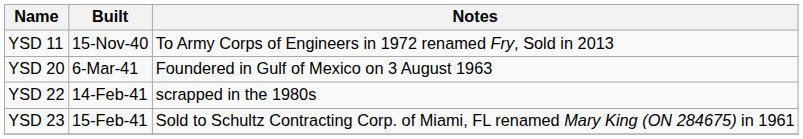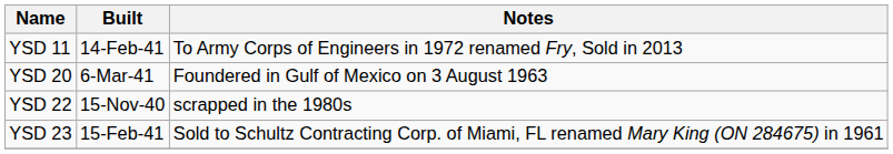 <table class="wikitable collapsible">
 <tr>
 <th>Name</th>
 <th>Built</th>
 <th>Notes</th>
 </tr>
 <tr>
 <td>YSD 11</td>
-<td>15-Nov-40</td>
+<td>14-Feb-41</td>
 <td>To Army Corps of Engineers in 1972 renamed <em>Fry</em>, Sold in 2013</td>
 </tr>
 <tr>
 <td>YSD 20</td>
 <td>6-Mar-41</td>
 <td>Foundered in Gulf of Mexico on 3 August 1963</td>
 </tr>
 <tr>
 <td>YSD 22</td>
-<td>14-Feb-41</td>
+<td>15-Nov-40</td>
 <td>scrapped in the 1980s</td>
 </tr>
 <tr>
 <td>YSD 23</td>
 <td>15-Feb-41</td>
 <td>Sold to Schultz Contracting Corp. of Miami, FL renamed <em>Mary King (ON 284675)</em> in 1961</td>
 </tr>
 <tr>
 </tr>
 </table>
